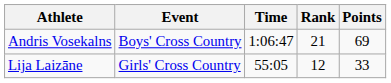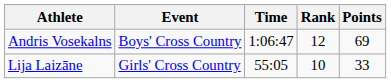 <table class="wikitable" border="1" style="font-size:90%">
 <tr>
 <th>Athlete</th>
 <th>Event</th>
 <th>Time</th>
 <th>Rank</th>
 <th>Points</th>
 </tr>
 <tr>
 <td><a href='#'>Andris Vosekalns</a></td>
 <td><a href='#'>Boys' Cross Country</a></td>
 <td align=center>1:06:47</td>
-<td align=center>21</td>
+<td align=center>12</td>
 <td align=center>69</td>
 </tr>
 <tr>
 <td><a href='#'>Lija Laizāne</a></td>
 <td><a href='#'>Girls' Cross Country</a></td>
 <td align=center>55:05</td>
-<td align=center>12</td>
+<td align=center>10</td>
 <td align=center>33</td>
 </tr>
 </table>
